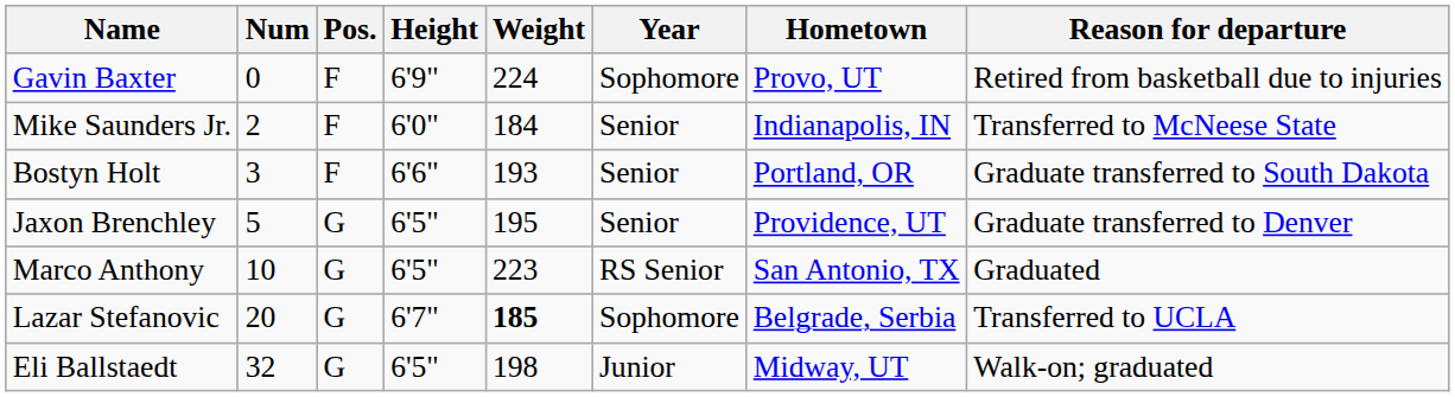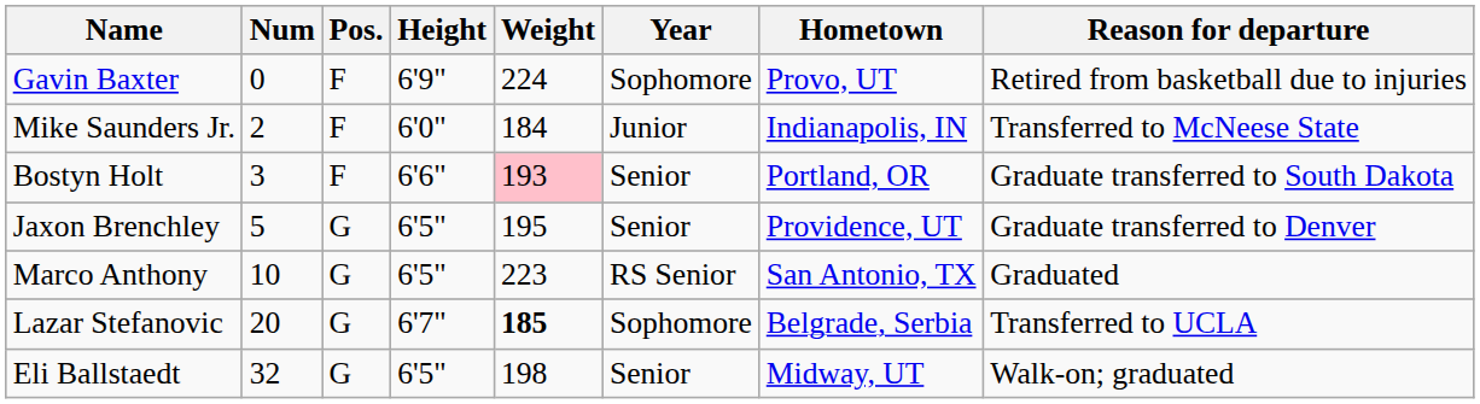 <table class="wikitable sortable" style="font-size:100%;" border="1">
 <tr>
 <th>Name</th>
 <th>Num</th>
 <th>Pos.</th>
 <th>Height</th>
 <th>Weight</th>
 <th>Year</th>
 <th>Hometown</th>
 <th class="unsortable">Reason for departure</th>
 </tr>
 <tr>
 <td><a href='#'>Gavin Baxter</a></td>
 <td>0</td>
 <td>F</td>
 <td>6'9"</td>
 <td>224</td>
 <td>Sophomore</td>
 <td><a href='#'>Provo, UT</a></td>
 <td>Retired from basketball due to injuries</td>
 </tr>
 <tr>
 <td>Mike Saunders Jr.</td>
 <td>2</td>
 <td>F</td>
 <td>6'0"</td>
 <td>184</td>
-<td>Senior</td>
+<td>Junior</td>
 <td><a href='#'>Indianapolis, IN</a></td>
 <td>Transferred to <a href='#'>McNeese State</a></td>
 </tr>
 <tr>
 <td>Bostyn Holt</td>
 <td>3</td>
 <td>F</td>
 <td>6'6"</td>
-<td>193</td>
+<td style="background: pink;">193</td>
 <td>Senior</td>
 <td><a href='#'>Portland, OR</a></td>
 <td>Graduate transferred to <a href='#'>South Dakota</a></td>
 </tr>
 <tr>
 <td>Jaxon Brenchley</td>
 <td>5</td>
 <td>G</td>
 <td>6'5"</td>
 <td>195</td>
 <td>Senior</td>
 <td><a href='#'>Providence, UT</a></td>
 <td>Graduate transferred to <a href='#'>Denver</a></td>
 </tr>
 <tr>
 <td>Marco Anthony</td>
 <td>10</td>
 <td>G</td>
 <td>6'5"</td>
 <td>223</td>
 <td>RS Senior</td>
 <td><a href='#'>San Antonio, TX</a></td>
 <td>Graduated</td>
 </tr>
 <tr>
 <td>Lazar Stefanovic</td>
 <td>20</td>
 <td>G</td>
 <td>6'7"</td>
 <td><strong>185</strong></td>
 <td>Sophomore</td>
 <td><a href='#'>Belgrade, Serbia</a></td>
 <td>Transferred to <a href='#'>UCLA</a></td>
 </tr>
 <tr>
 <td>Eli Ballstaedt</td>
 <td>32</td>
 <td>G</td>
 <td>6'5"</td>
 <td>198</td>
-<td>Junior</td>
+<td>Senior</td>
 <td><a href='#'>Midway, UT</a></td>
 <td>Walk-on; graduated</td>
 </tr>
 </table>
